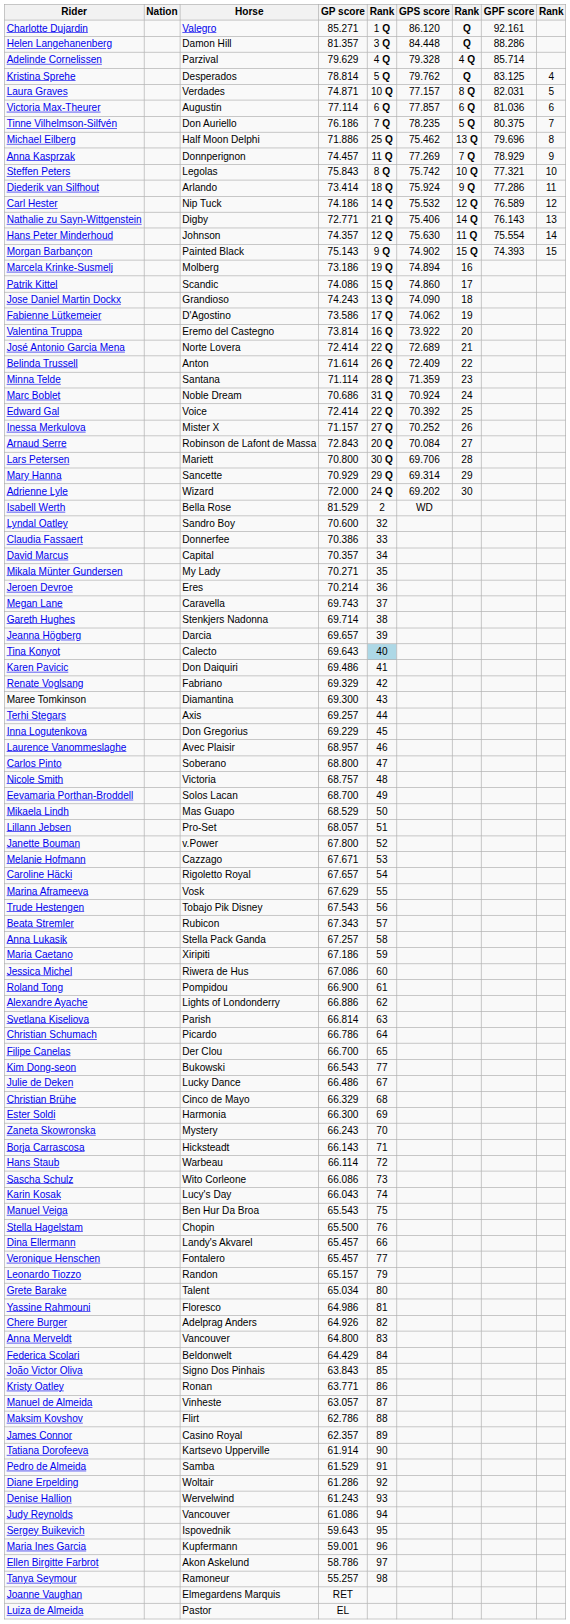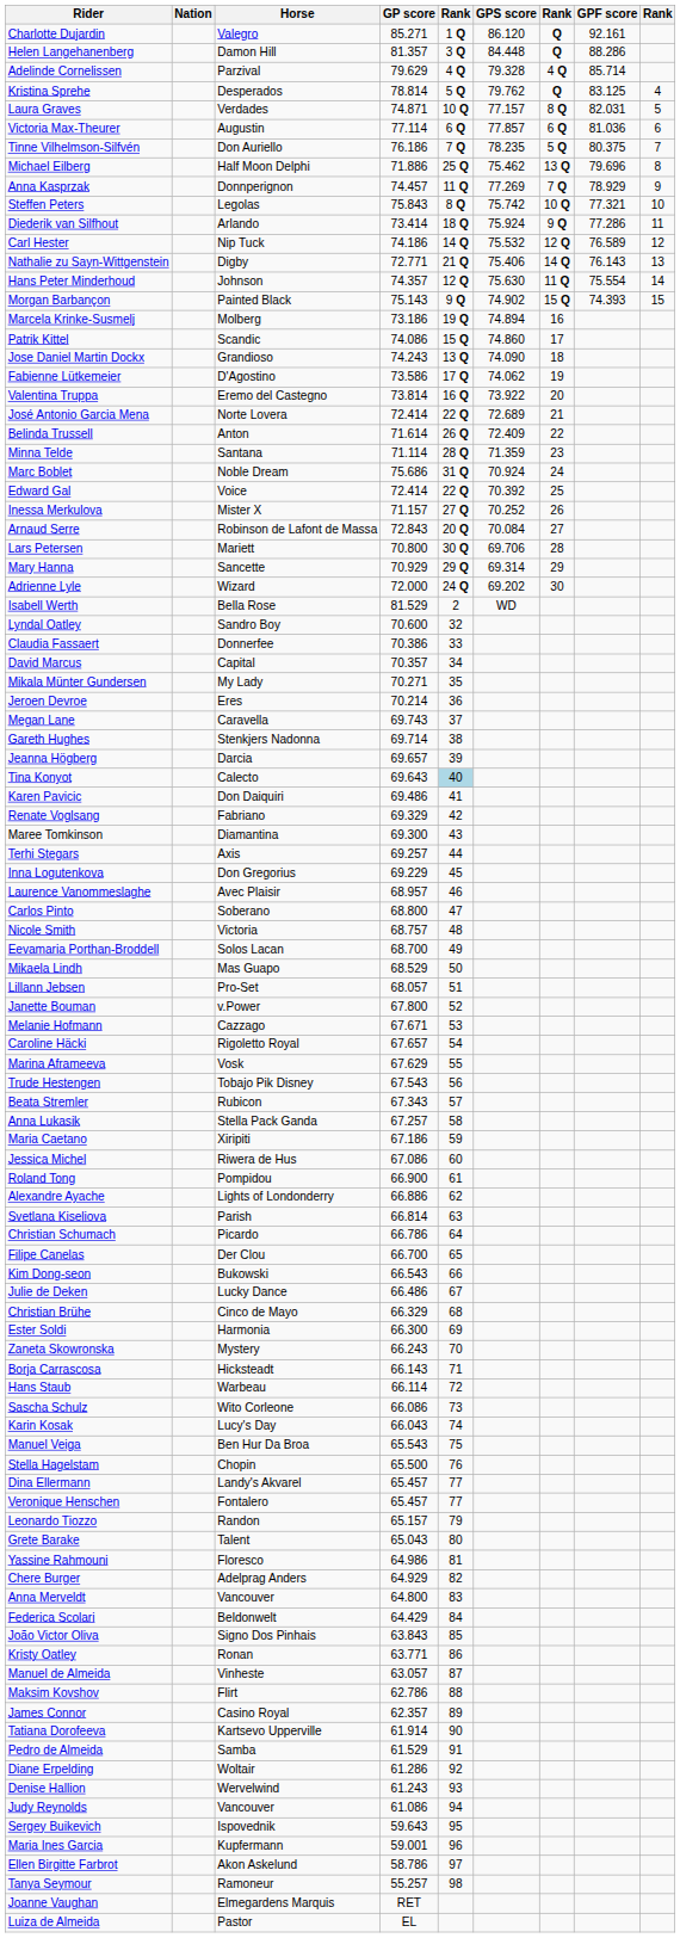 <table class="wikitable sortable" style="text-align:center">
 <tr>
 <th>Rider</th>
 <th>Nation</th>
 <th>Horse</th>
 <th>GP score</th>
 <th>Rank</th>
 <th>GPS score</th>
 <th>Rank</th>
 <th>GPF score</th>
 <th>Rank</th>
 </tr>
 <tr>
 <td align=left><a href='#'>Charlotte Dujardin</a></td>
 <td align=left></td>
 <td align=left><a href='#'>Valegro</a></td>
 <td>85.271</td>
 <td>1 <strong>Q</strong></td>
 <td>86.120</td>
 <td> <strong>Q</strong></td>
 <td>92.161</td>
 <td></td>
 </tr>
 <tr>
 <td align=left><a href='#'>Helen Langehanenberg</a></td>
 <td align=left></td>
 <td align=left>Damon Hill</td>
 <td>81.357</td>
 <td>3 <strong>Q</strong></td>
 <td>84.448</td>
 <td> <strong>Q</strong></td>
 <td>88.286</td>
 <td></td>
 </tr>
 <tr>
 <td align=left><a href='#'>Adelinde Cornelissen</a></td>
 <td align=left></td>
 <td align=left>Parzival</td>
 <td>79.629</td>
 <td>4 <strong>Q</strong></td>
 <td>79.328</td>
 <td>4 <strong>Q</strong></td>
 <td>85.714</td>
 <td></td>
 </tr>
 <tr>
 <td align=left><a href='#'>Kristina Sprehe</a></td>
 <td align=left></td>
 <td align=left>Desperados</td>
 <td>78.814</td>
 <td>5 <strong>Q</strong></td>
 <td>79.762</td>
 <td> <strong>Q</strong></td>
 <td>83.125</td>
 <td>4</td>
 </tr>
 <tr>
 <td align=left><a href='#'>Laura Graves</a></td>
 <td align=left></td>
 <td align=left>Verdades</td>
 <td>74.871</td>
 <td>10 <strong>Q</strong></td>
 <td>77.157</td>
 <td>8 <strong>Q</strong></td>
 <td>82.031</td>
 <td>5</td>
 </tr>
 <tr>
 <td align=left><a href='#'>Victoria Max-Theurer</a></td>
 <td align=left></td>
 <td align=left>Augustin</td>
 <td>77.114</td>
 <td>6 <strong>Q</strong></td>
 <td>77.857</td>
 <td>6 <strong>Q</strong></td>
 <td>81.036</td>
 <td>6</td>
 </tr>
 <tr>
 <td align=left><a href='#'>Tinne Vilhelmson-Silfvén</a></td>
 <td align=left></td>
 <td align=left>Don Auriello</td>
 <td>76.186</td>
 <td>7 <strong>Q</strong></td>
 <td>78.235</td>
 <td>5 <strong>Q</strong></td>
 <td>80.375</td>
 <td>7</td>
 </tr>
 <tr>
 <td align=left><a href='#'>Michael Eilberg</a></td>
 <td align=left></td>
 <td align=left>Half Moon Delphi</td>
 <td>71.886</td>
 <td>25 <strong>Q</strong></td>
 <td>75.462</td>
 <td>13 <strong>Q</strong></td>
 <td>79.696</td>
 <td>8</td>
 </tr>
 <tr>
 <td align=left><a href='#'>Anna Kasprzak</a></td>
 <td align=left></td>
 <td align=left>Donnperignon</td>
 <td>74.457</td>
 <td>11 <strong>Q</strong></td>
 <td>77.269</td>
 <td>7 <strong>Q</strong></td>
 <td>78.929</td>
 <td>9</td>
 </tr>
 <tr>
 <td align=left><a href='#'>Steffen Peters</a></td>
 <td align=left></td>
 <td align=left>Legolas</td>
 <td>75.843</td>
 <td>8 <strong>Q</strong></td>
 <td>75.742</td>
 <td>10 <strong>Q</strong></td>
 <td>77.321</td>
 <td>10</td>
 </tr>
 <tr>
 <td align=left><a href='#'>Diederik van Silfhout</a></td>
 <td align=left></td>
 <td align=left>Arlando</td>
 <td>73.414</td>
 <td>18 <strong>Q</strong></td>
 <td>75.924</td>
 <td>9 <strong>Q</strong></td>
 <td>77.286</td>
 <td>11</td>
 </tr>
 <tr>
 <td align=left><a href='#'>Carl Hester</a></td>
 <td align=left></td>
 <td align=left>Nip Tuck</td>
 <td>74.186</td>
 <td>14 <strong>Q</strong></td>
 <td>75.532</td>
 <td>12 <strong>Q</strong></td>
 <td>76.589</td>
 <td>12</td>
 </tr>
 <tr>
 <td align=left><a href='#'>Nathalie zu Sayn-Wittgenstein</a></td>
 <td align=left></td>
 <td align=left>Digby</td>
 <td>72.771</td>
 <td>21 <strong>Q</strong></td>
 <td>75.406</td>
 <td>14 <strong>Q</strong></td>
 <td>76.143</td>
 <td>13</td>
 </tr>
 <tr>
 <td align=left><a href='#'>Hans Peter Minderhoud</a></td>
 <td align=left></td>
 <td align=left>Johnson</td>
 <td>74.357</td>
 <td>12 <strong>Q</strong></td>
 <td>75.630</td>
 <td>11 <strong>Q</strong></td>
 <td>75.554</td>
 <td>14</td>
 </tr>
 <tr>
 <td align=left><a href='#'>Morgan Barbançon</a></td>
 <td align=left></td>
 <td align=left>Painted Black</td>
 <td>75.143</td>
 <td>9 <strong>Q</strong></td>
 <td>74.902</td>
 <td>15 <strong>Q</strong></td>
 <td>74.393</td>
 <td>15</td>
 </tr>
 <tr>
 <td align=left><a href='#'>Marcela Krinke-Susmelj</a></td>
 <td align=left></td>
 <td align=left>Molberg</td>
 <td>73.186</td>
 <td>19 <strong>Q</strong></td>
 <td>74.894</td>
 <td>16</td>
 <td></td>
 <td></td>
 </tr>
 <tr>
 <td align=left><a href='#'>Patrik Kittel</a></td>
 <td align=left></td>
 <td align=left>Scandic</td>
 <td>74.086</td>
 <td>15 <strong>Q</strong></td>
 <td>74.860</td>
 <td>17</td>
 <td></td>
 <td></td>
 </tr>
 <tr>
 <td align=left><a href='#'>Jose Daniel Martin Dockx</a></td>
 <td align=left></td>
 <td align=left>Grandioso</td>
 <td>74.243</td>
 <td>13 <strong>Q</strong></td>
 <td>74.090</td>
 <td>18</td>
 <td></td>
 <td></td>
 </tr>
 <tr>
 <td align=left><a href='#'>Fabienne Lütkemeier</a></td>
 <td align=left></td>
 <td align=left>D'Agostino</td>
 <td>73.586</td>
 <td>17 <strong>Q</strong></td>
 <td>74.062</td>
 <td>19</td>
 <td></td>
 <td></td>
 </tr>
 <tr>
 <td align=left><a href='#'>Valentina Truppa</a></td>
 <td align=left></td>
 <td align=left>Eremo del Castegno</td>
 <td>73.814</td>
 <td>16 <strong>Q</strong></td>
 <td>73.922</td>
 <td>20</td>
 <td></td>
 <td></td>
 </tr>
 <tr>
 <td align=left><a href='#'>José Antonio Garcia Mena</a></td>
 <td align=left></td>
 <td align=left>Norte Lovera</td>
 <td>72.414</td>
 <td>22 <strong>Q</strong></td>
 <td>72.689</td>
 <td>21</td>
 <td></td>
 <td></td>
 </tr>
 <tr>
 <td align=left><a href='#'>Belinda Trussell</a></td>
 <td align=left></td>
 <td align=left>Anton</td>
 <td>71.614</td>
 <td>26 <strong>Q</strong></td>
 <td>72.409</td>
 <td>22</td>
 <td></td>
 <td></td>
 </tr>
 <tr>
 <td align=left><a href='#'>Minna Telde</a></td>
 <td align=left></td>
 <td align=left>Santana</td>
 <td>71.114</td>
 <td>28 <strong>Q</strong></td>
 <td>71.359</td>
 <td>23</td>
 <td></td>
 <td></td>
 </tr>
 <tr>
 <td align=left><a href='#'>Marc Boblet</a></td>
 <td align=left></td>
 <td align=left>Noble Dream</td>
-<td>70.686</td>
+<td>75.686</td>
 <td>31 <strong>Q</strong></td>
 <td>70.924</td>
 <td>24</td>
 <td></td>
 <td></td>
 </tr>
 <tr>
 <td align=left><a href='#'>Edward Gal</a></td>
 <td align=left></td>
 <td align=left>Voice</td>
 <td>72.414</td>
 <td>22 <strong>Q</strong></td>
 <td>70.392</td>
 <td>25</td>
 <td></td>
 <td></td>
 </tr>
 <tr>
 <td align=left><a href='#'>Inessa Merkulova</a></td>
 <td align=left></td>
 <td align=left>Mister X</td>
 <td>71.157</td>
 <td>27 <strong>Q</strong></td>
 <td>70.252</td>
 <td>26</td>
 <td></td>
 <td></td>
 </tr>
 <tr>
 <td align=left><a href='#'>Arnaud Serre</a></td>
 <td align=left></td>
 <td align=left>Robinson de Lafont de Massa</td>
 <td>72.843</td>
 <td>20 <strong>Q</strong></td>
 <td>70.084</td>
 <td>27</td>
 <td></td>
 <td></td>
 </tr>
 <tr>
 <td align=left><a href='#'>Lars Petersen</a></td>
 <td align=left></td>
 <td align=left>Mariett</td>
 <td>70.800</td>
 <td>30 <strong>Q</strong></td>
 <td>69.706</td>
 <td>28</td>
 <td></td>
 <td></td>
 </tr>
 <tr>
 <td align=left><a href='#'>Mary Hanna</a></td>
 <td align=left></td>
 <td align=left>Sancette</td>
 <td>70.929</td>
 <td>29 <strong>Q</strong></td>
 <td>69.314</td>
 <td>29</td>
 <td></td>
 <td></td>
 </tr>
 <tr>
 <td align=left><a href='#'>Adrienne Lyle</a></td>
 <td align=left></td>
 <td align=left>Wizard</td>
 <td>72.000</td>
 <td>24 <strong>Q</strong></td>
 <td>69.202</td>
 <td>30</td>
 <td></td>
 <td></td>
 </tr>
 <tr>
 <td align=left><a href='#'>Isabell Werth</a></td>
 <td align=left></td>
 <td align=left>Bella Rose</td>
 <td>81.529</td>
 <td>2</td>
 <td>WD</td>
 <td></td>
 <td></td>
 <td></td>
 </tr>
 <tr>
 <td align=left><a href='#'>Lyndal Oatley</a></td>
 <td align=left></td>
 <td align=left>Sandro Boy</td>
 <td>70.600</td>
 <td>32</td>
 <td></td>
 <td></td>
 <td></td>
 <td></td>
 </tr>
 <tr>
 <td align=left><a href='#'>Claudia Fassaert</a></td>
 <td align=left></td>
 <td align=left>Donnerfee</td>
 <td>70.386</td>
 <td>33</td>
 <td></td>
 <td></td>
 <td></td>
 <td></td>
 </tr>
 <tr>
 <td align=left><a href='#'>David Marcus</a></td>
 <td align=left></td>
 <td align=left>Capital</td>
 <td>70.357</td>
 <td>34</td>
 <td></td>
 <td></td>
 <td></td>
 <td></td>
 </tr>
 <tr>
 <td align=left><a href='#'>Mikala Münter Gundersen</a></td>
 <td align=left></td>
 <td align=left>My Lady</td>
 <td>70.271</td>
 <td>35</td>
 <td></td>
 <td></td>
 <td></td>
 <td></td>
 </tr>
 <tr>
 <td align=left><a href='#'>Jeroen Devroe</a></td>
 <td align=left></td>
 <td align=left>Eres</td>
 <td>70.214</td>
 <td>36</td>
 <td></td>
 <td></td>
 <td></td>
 <td></td>
 </tr>
 <tr>
 <td align=left><a href='#'>Megan Lane</a></td>
 <td align=left></td>
 <td align=left>Caravella</td>
 <td>69.743</td>
 <td>37</td>
 <td></td>
 <td></td>
 <td></td>
 <td></td>
 </tr>
 <tr>
 <td align=left><a href='#'>Gareth Hughes</a></td>
 <td align=left></td>
 <td align=left>Stenkjers Nadonna</td>
 <td>69.714</td>
 <td>38</td>
 <td></td>
 <td></td>
 <td></td>
 <td></td>
 </tr>
 <tr>
 <td align=left><a href='#'>Jeanna Högberg</a></td>
 <td align=left></td>
 <td align=left>Darcia</td>
 <td>69.657</td>
 <td>39</td>
 <td></td>
 <td></td>
 <td></td>
 <td></td>
 </tr>
 <tr>
 <td align=left><a href='#'>Tina Konyot</a></td>
 <td align=left></td>
 <td align=left>Calecto</td>
 <td>69.643</td>
 <td style="background: lightblue;">40</td>
 <td></td>
 <td></td>
 <td></td>
 <td></td>
 </tr>
 <tr>
 <td align=left><a href='#'>Karen Pavicic</a></td>
 <td align=left></td>
 <td align=left>Don Daiquiri</td>
 <td>69.486</td>
 <td>41</td>
 <td></td>
 <td></td>
 <td></td>
 <td></td>
 </tr>
 <tr>
 <td align=left><a href='#'>Renate Voglsang</a></td>
 <td align=left></td>
 <td align=left>Fabriano</td>
 <td>69.329</td>
 <td>42</td>
 <td></td>
 <td></td>
 <td></td>
 <td></td>
 </tr>
 <tr>
 <td align=left>Maree Tomkinson</td>
 <td align=left></td>
 <td align=left>Diamantina</td>
 <td>69.300</td>
 <td>43</td>
 <td></td>
 <td></td>
 <td></td>
 <td></td>
 </tr>
 <tr>
 <td align=left><a href='#'>Terhi Stegars</a></td>
 <td align=left></td>
 <td align=left>Axis</td>
 <td>69.257</td>
 <td>44</td>
 <td></td>
 <td></td>
 <td></td>
 <td></td>
 </tr>
 <tr>
 <td align=left><a href='#'>Inna Logutenkova</a></td>
 <td align=left></td>
 <td align=left>Don Gregorius</td>
 <td>69.229</td>
 <td>45</td>
 <td></td>
 <td></td>
 <td></td>
 <td></td>
 </tr>
 <tr>
 <td align=left><a href='#'>Laurence Vanommeslaghe</a></td>
 <td align=left></td>
 <td align=left>Avec Plaisir</td>
 <td>68.957</td>
 <td>46</td>
 <td></td>
 <td></td>
 <td></td>
 <td></td>
 </tr>
 <tr>
 <td align=left><a href='#'>Carlos Pinto</a></td>
 <td align=left></td>
 <td align=left>Soberano</td>
 <td>68.800</td>
 <td>47</td>
 <td></td>
 <td></td>
 <td></td>
 <td></td>
 </tr>
 <tr>
 <td align=left><a href='#'>Nicole Smith</a></td>
 <td align=left></td>
 <td align=left>Victoria</td>
 <td>68.757</td>
 <td>48</td>
 <td></td>
 <td></td>
 <td></td>
 <td></td>
 </tr>
 <tr>
 <td align=left><a href='#'>Eevamaria Porthan-Broddell</a></td>
 <td align=left></td>
 <td align=left>Solos Lacan</td>
 <td>68.700</td>
 <td>49</td>
 <td></td>
 <td></td>
 <td></td>
 <td></td>
 </tr>
 <tr>
 <td align=left><a href='#'>Mikaela Lindh</a></td>
 <td align=left></td>
 <td align=left>Mas Guapo</td>
 <td>68.529</td>
 <td>50</td>
 <td></td>
 <td></td>
 <td></td>
 <td></td>
 </tr>
 <tr>
 <td align=left><a href='#'>Lillann Jebsen</a></td>
 <td align=left></td>
 <td align=left>Pro-Set</td>
 <td>68.057</td>
 <td>51</td>
 <td></td>
 <td></td>
 <td></td>
 <td></td>
 </tr>
 <tr>
 <td align=left><a href='#'>Janette Bouman</a></td>
 <td align=left></td>
 <td align=left>v.Power</td>
 <td>67.800</td>
 <td>52</td>
 <td></td>
 <td></td>
 <td></td>
 <td></td>
 </tr>
 <tr>
 <td align=left><a href='#'>Melanie Hofmann</a></td>
 <td align=left></td>
 <td align=left>Cazzago</td>
 <td>67.671</td>
 <td>53</td>
 <td></td>
 <td></td>
 <td></td>
 <td></td>
 </tr>
 <tr>
 <td align=left><a href='#'>Caroline Häcki</a></td>
 <td align=left></td>
 <td align=left>Rigoletto Royal</td>
 <td>67.657</td>
 <td>54</td>
 <td></td>
 <td></td>
 <td></td>
 <td></td>
 </tr>
 <tr>
 <td align=left><a href='#'>Marina Aframeeva</a></td>
 <td align=left></td>
 <td align=left>Vosk</td>
 <td>67.629</td>
 <td>55</td>
 <td></td>
 <td></td>
 <td></td>
 <td></td>
 </tr>
 <tr>
 <td align=left><a href='#'>Trude Hestengen</a></td>
 <td align=left></td>
 <td align=left>Tobajo Pik Disney</td>
 <td>67.543</td>
 <td>56</td>
 <td></td>
 <td></td>
 <td></td>
 <td></td>
 </tr>
 <tr>
 <td align=left><a href='#'>Beata Stremler</a></td>
 <td align=left></td>
 <td align=left>Rubicon</td>
 <td>67.343</td>
 <td>57</td>
 <td></td>
 <td></td>
 <td></td>
 <td></td>
 </tr>
 <tr>
 <td align=left><a href='#'>Anna Lukasik</a></td>
 <td align=left></td>
 <td align=left>Stella Pack Ganda</td>
 <td>67.257</td>
 <td>58</td>
 <td></td>
 <td></td>
 <td></td>
 <td></td>
 </tr>
 <tr>
 <td align=left><a href='#'>Maria Caetano</a></td>
 <td align=left></td>
 <td align=left>Xiripiti</td>
 <td>67.186</td>
 <td>59</td>
 <td></td>
 <td></td>
 <td></td>
 <td></td>
 </tr>
 <tr>
 <td align=left><a href='#'>Jessica Michel</a></td>
 <td align=left></td>
 <td align=left>Riwera de Hus</td>
 <td>67.086</td>
 <td>60</td>
 <td></td>
 <td></td>
 <td></td>
 <td></td>
 </tr>
 <tr>
 <td align=left><a href='#'>Roland Tong</a></td>
 <td align=left></td>
 <td align=left>Pompidou</td>
 <td>66.900</td>
 <td>61</td>
 <td></td>
 <td></td>
 <td></td>
 <td></td>
 </tr>
 <tr>
 <td align=left><a href='#'>Alexandre Ayache</a></td>
 <td align=left></td>
 <td align=left>Lights of Londonderry</td>
 <td>66.886</td>
 <td>62</td>
 <td></td>
 <td></td>
 <td></td>
 <td></td>
 </tr>
 <tr>
 <td align=left><a href='#'>Svetlana Kiseliova</a></td>
 <td align=left></td>
 <td align=left>Parish</td>
 <td>66.814</td>
 <td>63</td>
 <td></td>
 <td></td>
 <td></td>
 <td></td>
 </tr>
 <tr>
 <td align=left><a href='#'>Christian Schumach</a></td>
 <td align=left></td>
 <td align=left>Picardo</td>
 <td>66.786</td>
 <td>64</td>
 <td></td>
 <td></td>
 <td></td>
 <td></td>
 </tr>
 <tr>
 <td align=left><a href='#'>Filipe Canelas</a></td>
 <td align=left></td>
 <td align=left>Der Clou</td>
 <td>66.700</td>
 <td>65</td>
 <td></td>
 <td></td>
 <td></td>
 <td></td>
 </tr>
 <tr>
 <td align=left><a href='#'>Kim Dong-seon</a></td>
 <td align=left></td>
 <td align=left>Bukowski</td>
 <td>66.543</td>
-<td>77</td>
+<td>66</td>
 <td></td>
 <td></td>
 <td></td>
 <td></td>
 </tr>
 <tr>
 <td align=left><a href='#'>Julie de Deken</a></td>
 <td align=left></td>
 <td align=left>Lucky Dance</td>
 <td>66.486</td>
 <td>67</td>
 <td></td>
 <td></td>
 <td></td>
 <td></td>
 </tr>
 <tr>
 <td align=left><a href='#'>Christian Brühe</a></td>
 <td align=left></td>
 <td align=left>Cinco de Mayo</td>
 <td>66.329</td>
 <td>68</td>
 <td></td>
 <td></td>
 <td></td>
 <td></td>
 </tr>
 <tr>
 <td align=left><a href='#'>Ester Soldi</a></td>
 <td align=left></td>
 <td align=left>Harmonia</td>
 <td>66.300</td>
 <td>69</td>
 <td></td>
 <td></td>
 <td></td>
 <td></td>
 </tr>
 <tr>
 <td align=left><a href='#'>Zaneta Skowronska</a></td>
 <td align=left></td>
 <td align=left>Mystery</td>
 <td>66.243</td>
 <td>70</td>
 <td></td>
 <td></td>
 <td></td>
 <td></td>
 </tr>
 <tr>
 <td align=left><a href='#'>Borja Carrascosa</a></td>
 <td align=left></td>
 <td align=left>Hicksteadt</td>
 <td>66.143</td>
 <td>71</td>
 <td></td>
 <td></td>
 <td></td>
 <td></td>
 </tr>
 <tr>
 <td align=left><a href='#'>Hans Staub</a></td>
 <td align=left></td>
 <td align=left>Warbeau</td>
 <td>66.114</td>
 <td>72</td>
 <td></td>
 <td></td>
 <td></td>
 <td></td>
 </tr>
 <tr>
 <td align=left><a href='#'>Sascha Schulz</a></td>
 <td align=left></td>
 <td align=left>Wito Corleone</td>
 <td>66.086</td>
 <td>73</td>
 <td></td>
 <td></td>
 <td></td>
 <td></td>
 </tr>
 <tr>
 <td align=left><a href='#'>Karin Kosak</a></td>
 <td align=left></td>
 <td align=left>Lucy's Day</td>
 <td>66.043</td>
 <td>74</td>
 <td></td>
 <td></td>
 <td></td>
 <td></td>
 </tr>
 <tr>
 <td align=left><a href='#'>Manuel Veiga</a></td>
 <td align=left></td>
 <td align=left>Ben Hur Da Broa</td>
 <td>65.543</td>
 <td>75</td>
 <td></td>
 <td></td>
 <td></td>
 <td></td>
 </tr>
 <tr>
 <td align=left><a href='#'>Stella Hagelstam</a></td>
 <td align=left></td>
 <td align=left>Chopin</td>
 <td>65.500</td>
 <td>76</td>
 <td></td>
 <td></td>
 <td></td>
 <td></td>
 </tr>
 <tr>
 <td align=left><a href='#'>Dina Ellermann</a></td>
 <td align=left></td>
 <td align=left>Landy's Akvarel</td>
 <td>65.457</td>
-<td>66</td>
+<td>77</td>
 <td></td>
 <td></td>
 <td></td>
 <td></td>
 </tr>
 <tr>
 <td align=left><a href='#'>Veronique Henschen</a></td>
 <td align=left></td>
 <td align=left>Fontalero</td>
 <td>65.457</td>
 <td>77</td>
 <td></td>
 <td></td>
 <td></td>
 <td></td>
 </tr>
 <tr>
 <td align=left><a href='#'>Leonardo Tiozzo</a></td>
 <td align=left></td>
 <td align=left>Randon</td>
 <td>65.157</td>
 <td>79</td>
 <td></td>
 <td></td>
 <td></td>
 <td></td>
 </tr>
 <tr>
 <td align=left><a href='#'>Grete Barake</a></td>
 <td align=left></td>
 <td align=left>Talent</td>
-<td>65.034</td>
+<td>65.043</td>
 <td>80</td>
 <td></td>
 <td></td>
 <td></td>
 <td></td>
 </tr>
 <tr>
 <td align=left><a href='#'>Yassine Rahmouni</a></td>
 <td align=left></td>
 <td align=left>Floresco</td>
 <td>64.986</td>
 <td>81</td>
 <td></td>
 <td></td>
 <td></td>
 <td></td>
 </tr>
 <tr>
 <td align=left><a href='#'>Chere Burger</a></td>
 <td align=left></td>
 <td align=left>Adelprag Anders</td>
-<td>64.926</td>
+<td>64.929</td>
 <td>82</td>
 <td></td>
 <td></td>
 <td></td>
 <td></td>
 </tr>
 <tr>
 <td align=left><a href='#'>Anna Merveldt</a></td>
 <td align=left></td>
 <td align=left>Vancouver</td>
 <td>64.800</td>
 <td>83</td>
 <td></td>
 <td></td>
 <td></td>
 <td></td>
 </tr>
 <tr>
 <td align=left><a href='#'>Federica Scolari</a></td>
 <td align=left></td>
 <td align=left>Beldonwelt</td>
 <td>64.429</td>
 <td>84</td>
 <td></td>
 <td></td>
 <td></td>
 <td></td>
 </tr>
 <tr>
 <td align=left><a href='#'>João Victor Oliva</a></td>
 <td align=left></td>
 <td align=left>Signo Dos Pinhais</td>
 <td>63.843</td>
 <td>85</td>
 <td></td>
 <td></td>
 <td></td>
 <td></td>
 </tr>
 <tr>
 <td align=left><a href='#'>Kristy Oatley</a></td>
 <td align=left></td>
 <td align=left>Ronan</td>
 <td>63.771</td>
 <td>86</td>
 <td></td>
 <td></td>
 <td></td>
 <td></td>
 </tr>
 <tr>
 <td align=left><a href='#'>Manuel de Almeida</a></td>
 <td align=left></td>
 <td align=left>Vinheste</td>
 <td>63.057</td>
 <td>87</td>
 <td></td>
 <td></td>
 <td></td>
 <td></td>
 </tr>
 <tr>
 <td align=left><a href='#'>Maksim Kovshov</a></td>
 <td align=left></td>
 <td align=left>Flirt</td>
 <td>62.786</td>
 <td>88</td>
 <td></td>
 <td></td>
 <td></td>
 <td></td>
 </tr>
 <tr>
 <td align=left><a href='#'>James Connor</a></td>
 <td align=left></td>
 <td align=left>Casino Royal</td>
 <td>62.357</td>
 <td>89</td>
 <td></td>
 <td></td>
 <td></td>
 <td></td>
 </tr>
 <tr>
 <td align=left><a href='#'>Tatiana Dorofeeva</a></td>
 <td align=left></td>
 <td align=left>Kartsevo Upperville</td>
 <td>61.914</td>
 <td>90</td>
 <td></td>
 <td></td>
 <td></td>
 <td></td>
 </tr>
 <tr>
 <td align=left><a href='#'>Pedro de Almeida</a></td>
 <td align=left></td>
 <td align=left>Samba</td>
 <td>61.529</td>
 <td>91</td>
 <td></td>
 <td></td>
 <td></td>
 <td></td>
 </tr>
 <tr>
 <td align=left><a href='#'>Diane Erpelding</a></td>
 <td align=left></td>
 <td align=left>Woltair</td>
 <td>61.286</td>
 <td>92</td>
 <td></td>
 <td></td>
 <td></td>
 <td></td>
 </tr>
 <tr>
 <td align=left><a href='#'>Denise Hallion</a></td>
 <td align=left></td>
 <td align=left>Wervelwind</td>
 <td>61.243</td>
 <td>93</td>
 <td></td>
 <td></td>
 <td></td>
 <td></td>
 </tr>
 <tr>
 <td align=left><a href='#'>Judy Reynolds</a></td>
 <td align=left></td>
 <td align=left>Vancouver</td>
 <td>61.086</td>
 <td>94</td>
 <td></td>
 <td></td>
 <td></td>
 <td></td>
 </tr>
 <tr>
 <td align=left><a href='#'>Sergey Buikevich</a></td>
 <td align=left></td>
 <td align=left>Ispovednik</td>
 <td>59.643</td>
 <td>95</td>
 <td></td>
 <td></td>
 <td></td>
 <td></td>
 </tr>
 <tr>
 <td align=left><a href='#'>Maria Ines Garcia</a></td>
 <td align=left></td>
 <td align=left>Kupfermann</td>
 <td>59.001</td>
 <td>96</td>
 <td></td>
 <td></td>
 <td></td>
 <td></td>
 </tr>
 <tr>
 <td align=left><a href='#'>Ellen Birgitte Farbrot</a></td>
 <td align=left></td>
 <td align=left>Akon Askelund</td>
 <td>58.786</td>
 <td>97</td>
 <td></td>
 <td></td>
 <td></td>
 <td></td>
 </tr>
 <tr>
 <td align=left><a href='#'>Tanya Seymour</a></td>
 <td align=left></td>
 <td align=left>Ramoneur</td>
 <td>55.257</td>
 <td>98</td>
 <td></td>
 <td></td>
 <td></td>
 <td></td>
 </tr>
 <tr>
 <td align=left><a href='#'>Joanne Vaughan</a></td>
 <td align=left></td>
 <td align=left>Elmegardens Marquis</td>
 <td>RET</td>
 <td></td>
 <td></td>
 <td></td>
 <td></td>
 <td></td>
 </tr>
 <tr>
 <td align=left><a href='#'>Luiza de Almeida</a></td>
 <td align=left></td>
 <td align=left>Pastor</td>
 <td>EL</td>
 <td></td>
 <td></td>
 <td></td>
 <td></td>
 <td></td>
 </tr>
 </table>
